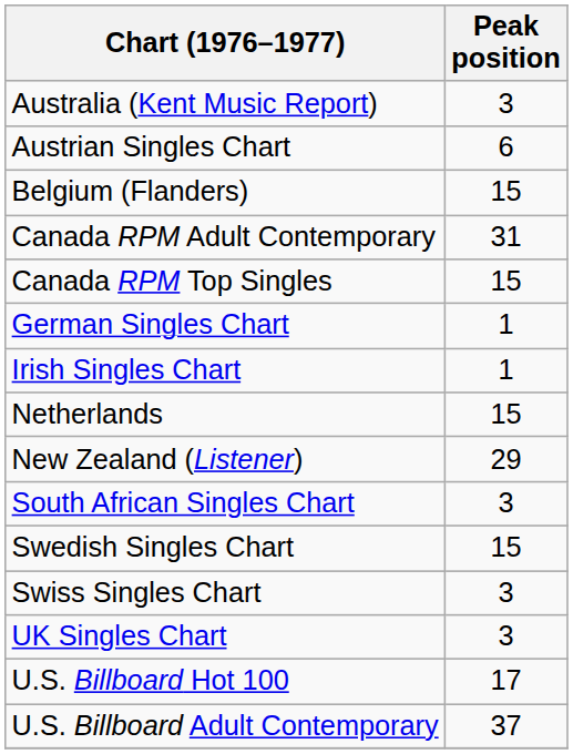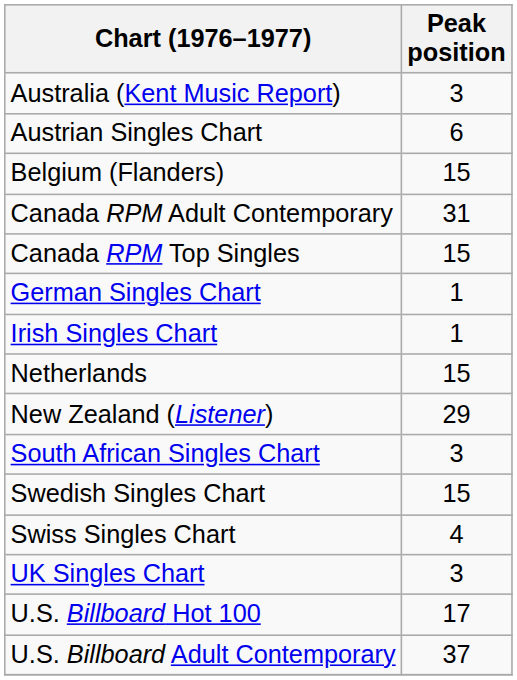 <table class="wikitable sortable">
 <tr>
 <th>Chart (1976–1977)</th>
 <th>Peak<br>position</th>
 </tr>
 <tr>
 <td>Australia (<a href='#'>Kent Music Report</a>)</td>
 <td align="center">3</td>
 </tr>
 <tr>
 <td>Austrian Singles Chart</td>
 <td align="center">6</td>
 </tr>
 <tr>
 <td>Belgium (Flanders)</td>
 <td align="center">15</td>
 </tr>
 <tr>
 <td>Canada <em>RPM</em> Adult Contemporary</td>
 <td style="text-align:center;">31</td>
 </tr>
 <tr>
 <td>Canada <em><a href='#'>RPM</a></em> Top Singles</td>
 <td style="text-align:center;">15</td>
 </tr>
 <tr>
 <td><a href='#'>German Singles Chart</a></td>
 <td align="center">1</td>
 </tr>
 <tr>
 <td><a href='#'>Irish Singles Chart</a></td>
 <td align="center">1</td>
 </tr>
 <tr>
 <td>Netherlands</td>
 <td align="center">15</td>
 </tr>
 <tr>
 <td>New Zealand (<em><a href='#'>Listener</a></em>)</td>
 <td style="text-align:center;">29</td>
 </tr>
 <tr>
 <td><a href='#'>South African Singles Chart</a></td>
 <td align="center">3</td>
 </tr>
 <tr>
 <td>Swedish Singles Chart</td>
 <td align="center">15</td>
 </tr>
 <tr>
 <td>Swiss Singles Chart</td>
-<td align="center">3</td>
+<td align="center">4</td>
 </tr>
 <tr>
 <td><a href='#'>UK Singles Chart</a></td>
 <td align="center">3</td>
 </tr>
 <tr>
 <td>U.S. <a href='#'><em>Billboard</em> Hot 100</a></td>
 <td align="center">17</td>
 </tr>
 <tr>
 <td>U.S. <em>Billboard</em> <a href='#'>Adult Contemporary</a></td>
 <td align="center">37</td>
 </tr>
 <tr>
 </tr>
 </table>
